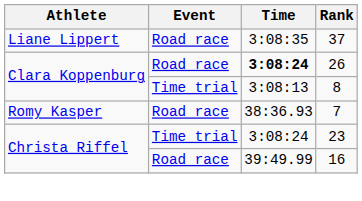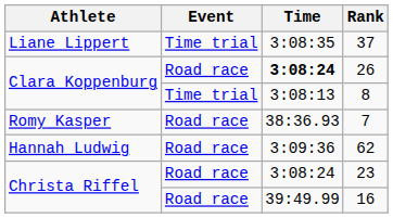 <table class="wikitable" style="text-align:center; font-size:90%">
 <tr>
 <th>Athlete</th>
 <th>Event</th>
 <th>Time</th>
 <th>Rank</th>
 </tr>
 <tr>
 <td align=left><a href='#'>Liane Lippert</a></td>
-<td align=left><a href='#'>Road race</a></td>
+<td align=left><a href='#'>Time trial</a></td>
 <td>3:08:35</td>
 <td>37</td>
 </tr>
 <tr>
 <td align=left rowspan=2><a href='#'>Clara Koppenburg</a></td>
 <td align=left><a href='#'>Road race</a></td>
 <td><strong>3:08:24</strong></td>
 <td>26</td>
 </tr>
 <tr>
 <td align=left><a href='#'>Time trial</a></td>
 <td>3:08:13</td>
 <td>8</td>
 </tr>
 <tr>
 <td align=left><a href='#'>Romy Kasper</a></td>
 <td align=left><a href='#'>Road race</a></td>
 <td>38:36.93</td>
 <td>7</td>
 </tr>
 <tr>
+<td align=left><a href='#'>Hannah Ludwig</a></td>
+<td align=left><a href='#'>Road race</a></td>
+<td>3:09:36</td>
+<td>62</td>
+</tr>
+<tr>
 <td align=left rowspan=2><a href='#'>Christa Riffel</a></td>
-<td align=left><a href='#'>Time trial</a></td>
+<td align=left><a href='#'>Road race</a></td>
 <td>3:08:24</td>
 <td>23</td>
 </tr>
 <tr>
 <td align=left><a href='#'>Road race</a></td>
 <td>39:49.99</td>
 <td>16</td>
 </tr>
 </table>
